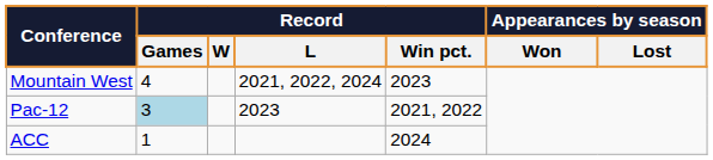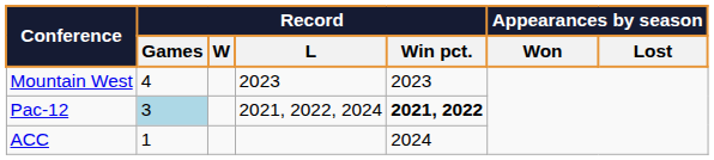 <table class="wikitable sortable">
 <tr>
 <th style="background:#151b33; color:#FFFFFF; border: 2px solid #e79537;" rowspan=2>Conference</th>
 <th style="background:#151b33; color:#FFFFFF; border: 2px solid #e79537;" colspan=4>Record</th>
 <th style="background:#151b33; color:#FFFFFF; border: 2px solid #e79537;" colspan=2>Appearances by season</th>
 </tr>
 <tr>
 <th style="border: 2px solid #e79537;">Games</th>
 <th style="border: 2px solid #e79537;">W</th>
 <th style="border: 2px solid #e79537;">L</th>
 <th style="border: 2px solid #e79537;">Win pct.</th>
 <th style="border: 2px solid #e79537;" class=unsortable>Won</th>
 <th style="border: 2px solid #e79537;" class=unsortable>Lost</th>
 </tr>
 <tr>
 <td><a href='#'>Mountain West</a></td>
 <td>4</td>
 <td></td>
-<td>2021, 2022, 2024</td>
+<td>2023</td>
 <td>2023</td>
 </tr>
 <tr>
 <td><a href='#'>Pac-12</a></td>
 <td style="background: lightblue;">3</td>
 <td></td>
-<td>2023</td>
-<td>2021, 2022</td>
+<td>2021, 2022, 2024</td>
+<td><strong>2021, 2022</strong></td>
 </tr>
 <tr>
 <td><a href='#'>ACC</a></td>
 <td>1</td>
 <td></td>
 <td></td>
 <td>2024</td>
 </tr>
 </table>
